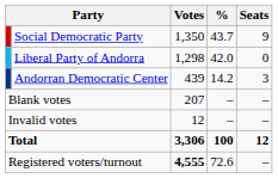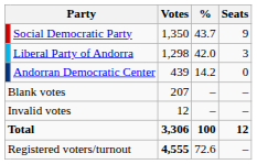 <table class=wikitable style=text-align:right>
 <tr>
 <th colspan=2>Party</th>
 <th>Votes</th>
 <th>%</th>
 <th>Seats</th>
 </tr>
 <tr>
 <td bgcolor="#d40000"></td>
 <td align=left><a href='#'>Social Democratic Party</a></td>
 <td>1,350</td>
 <td>43.7</td>
 <td>9</td>
 </tr>
 <tr>
 <td bgcolor="#00B7EB"></td>
 <td align=left><a href='#'>Liberal Party of Andorra</a></td>
 <td>1,298</td>
 <td>42.0</td>
-<td>0</td>
+<td>3</td>
 </tr>
 <tr>
 <td bgcolor="#003380"></td>
 <td align=left><a href='#'>Andorran Democratic Center</a></td>
 <td>439</td>
 <td>14.2</td>
-<td>3</td>
+<td>0</td>
 </tr>
 <tr>
 <td colspan=2 align=left>Blank votes</td>
 <td>207</td>
 <td>–</td>
 <td>–</td>
 </tr>
 <tr>
 <td colspan=2 align=left>Invalid votes</td>
 <td>12</td>
 <td>–</td>
 <td>–</td>
 </tr>
 <tr style="font-weight:bold">
 <td colspan=2 align=left>Total</td>
 <td>3,306</td>
 <td>100</td>
 <td>12</td>
 </tr>
 <tr>
 <td colspan=2 align=left>Registered voters/turnout</td>
 <td><strong>4,555</strong></td>
 <td>72.6</td>
 <td>–</td>
 </tr>
 </table>
